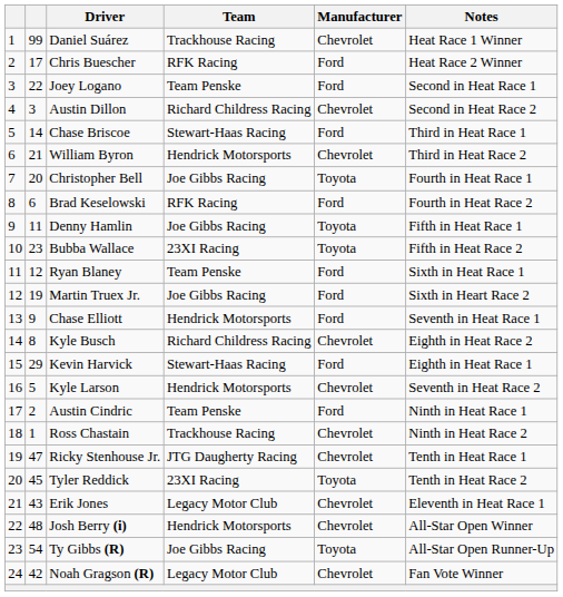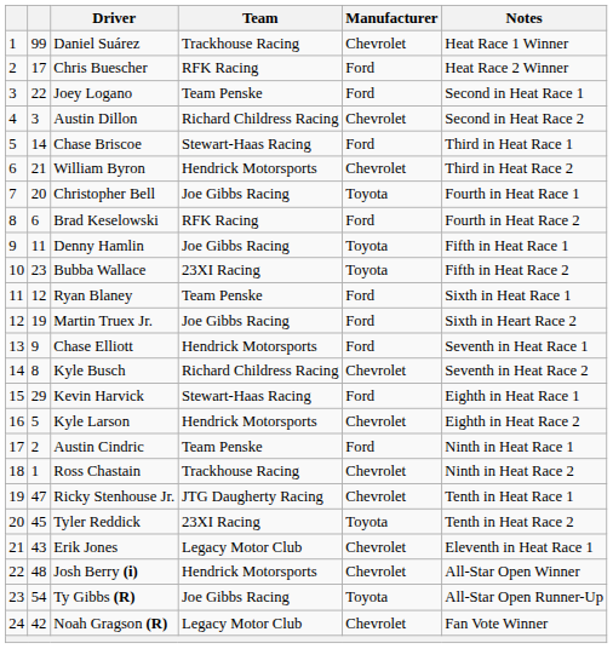 <table class="wikitable" style="font-size:95%">
 <tr>
 <th scope="col"></th>
 <th scope="col"></th>
 <th scope="col">Driver</th>
 <th scope="col">Team</th>
 <th scope="col">Manufacturer</th>
 <th scope="col">Notes</th>
 </tr>
 <tr>
 <td>1</td>
 <td>99</td>
 <td>Daniel Suárez</td>
 <td>Trackhouse Racing</td>
 <td>Chevrolet</td>
 <td>Heat Race 1 Winner</td>
 </tr>
 <tr>
 <td>2</td>
 <td>17</td>
 <td>Chris Buescher</td>
 <td>RFK Racing</td>
 <td>Ford</td>
 <td>Heat Race 2 Winner</td>
 </tr>
 <tr>
 <td>3</td>
 <td>22</td>
 <td>Joey Logano</td>
 <td>Team Penske</td>
 <td>Ford</td>
 <td>Second in Heat Race 1</td>
 </tr>
 <tr>
 <td>4</td>
 <td>3</td>
 <td>Austin Dillon</td>
 <td>Richard Childress Racing</td>
 <td>Chevrolet</td>
 <td>Second in Heat Race 2</td>
 </tr>
 <tr>
 <td>5</td>
 <td>14</td>
 <td>Chase Briscoe</td>
 <td>Stewart-Haas Racing</td>
 <td>Ford</td>
 <td>Third in Heat Race 1</td>
 </tr>
 <tr>
 <td>6</td>
 <td>21</td>
 <td>William Byron</td>
 <td>Hendrick Motorsports</td>
 <td>Chevrolet</td>
 <td>Third in Heat Race 2</td>
 </tr>
 <tr>
 <td>7</td>
 <td>20</td>
 <td>Christopher Bell</td>
 <td>Joe Gibbs Racing</td>
 <td>Toyota</td>
 <td>Fourth in Heat Race 1</td>
 </tr>
 <tr>
 <td>8</td>
 <td>6</td>
 <td>Brad Keselowski</td>
 <td>RFK Racing</td>
 <td>Ford</td>
 <td>Fourth in Heat Race 2</td>
 </tr>
 <tr>
 <td>9</td>
 <td>11</td>
 <td>Denny Hamlin</td>
 <td>Joe Gibbs Racing</td>
 <td>Toyota</td>
 <td>Fifth in Heat Race 1</td>
 </tr>
 <tr>
 <td>10</td>
 <td>23</td>
 <td>Bubba Wallace</td>
 <td>23XI Racing</td>
 <td>Toyota</td>
 <td>Fifth in Heat Race 2</td>
 </tr>
 <tr>
 <td>11</td>
 <td>12</td>
 <td>Ryan Blaney</td>
 <td>Team Penske</td>
 <td>Ford</td>
 <td>Sixth in Heat Race 1</td>
 </tr>
 <tr>
 <td>12</td>
 <td>19</td>
 <td>Martin Truex Jr.</td>
 <td>Joe Gibbs Racing</td>
 <td>Ford</td>
 <td>Sixth in Heart Race 2</td>
 </tr>
 <tr>
 <td>13</td>
 <td>9</td>
 <td>Chase Elliott</td>
 <td>Hendrick Motorsports</td>
 <td>Ford</td>
 <td>Seventh in Heat Race 1</td>
 </tr>
 <tr>
 <td>14</td>
 <td>8</td>
 <td>Kyle Busch</td>
 <td>Richard Childress Racing</td>
 <td>Chevrolet</td>
-<td>Eighth in Heat Race 2</td>
+<td>Seventh in Heat Race 2</td>
 </tr>
 <tr>
 <td>15</td>
 <td>29</td>
 <td>Kevin Harvick</td>
 <td>Stewart-Haas Racing</td>
 <td>Ford</td>
 <td>Eighth in Heat Race 1</td>
 </tr>
 <tr>
 <td>16</td>
 <td>5</td>
 <td>Kyle Larson</td>
 <td>Hendrick Motorsports</td>
 <td>Chevrolet</td>
-<td>Seventh in Heat Race 2</td>
+<td>Eighth in Heat Race 2</td>
 </tr>
 <tr>
 <td>17</td>
 <td>2</td>
 <td>Austin Cindric</td>
 <td>Team Penske</td>
 <td>Ford</td>
 <td>Ninth in Heat Race 1</td>
 </tr>
 <tr>
 <td>18</td>
 <td>1</td>
 <td>Ross Chastain</td>
 <td>Trackhouse Racing</td>
 <td>Chevrolet</td>
 <td>Ninth in Heat Race 2</td>
 </tr>
 <tr>
 <td>19</td>
 <td>47</td>
 <td>Ricky Stenhouse Jr.</td>
 <td>JTG Daugherty Racing</td>
 <td>Chevrolet</td>
 <td>Tenth in Heat Race 1</td>
 </tr>
 <tr>
 <td>20</td>
 <td>45</td>
 <td>Tyler Reddick</td>
 <td>23XI Racing</td>
 <td>Toyota</td>
 <td>Tenth in Heat Race 2</td>
 </tr>
 <tr>
 <td>21</td>
 <td>43</td>
 <td>Erik Jones</td>
 <td>Legacy Motor Club</td>
 <td>Chevrolet</td>
 <td>Eleventh in Heat Race 1</td>
 </tr>
 <tr>
 <td>22</td>
 <td>48</td>
 <td>Josh Berry <strong>(i)</strong></td>
 <td>Hendrick Motorsports</td>
 <td>Chevrolet</td>
 <td>All-Star Open Winner</td>
 </tr>
 <tr>
 <td>23</td>
 <td>54</td>
 <td>Ty Gibbs <strong>(R)</strong></td>
 <td>Joe Gibbs Racing</td>
 <td>Toyota</td>
 <td>All-Star Open Runner-Up</td>
 </tr>
 <tr>
 <td>24</td>
 <td>42</td>
 <td>Noah Gragson <strong>(R)</strong></td>
 <td>Legacy Motor Club</td>
 <td>Chevrolet</td>
 <td>Fan Vote Winner</td>
 </tr>
 <tr>
 <th colspan="7"></th>
 </tr>
 </table>
